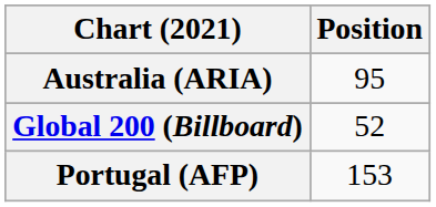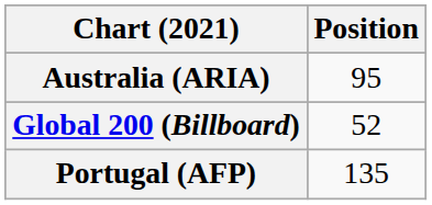 <table class="wikitable sortable plainrowheaders" style="text-align:center">
 <tr>
 <th scope="col">Chart (2021)</th>
 <th scope="col">Position</th>
 </tr>
 <tr>
 <th scope="row">Australia (ARIA)</th>
 <td>95</td>
 </tr>
 <tr>
 <th scope="row"><a href='#'>Global 200</a> (<em>Billboard</em>)</th>
 <td>52</td>
 </tr>
 <tr>
 <th scope="row">Portugal (AFP)</th>
-<td>153</td>
+<td>135</td>
 </tr>
 </table>
